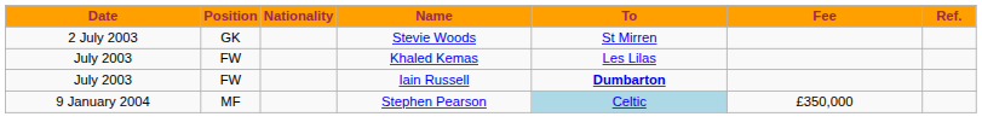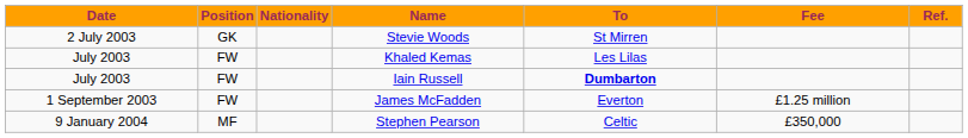 <table class="wikitable"  style="text-align:center; font-size:90%; ">
 <tr>
 <th style="background:#ffa000; color:#98285c; width:200px;">Date</th>
 <th style="background:#ffa000; color:#98285c; width:50px;">Position</th>
 <th style="background:#ffa000; color:#98285c; width:50px;">Nationality</th>
 <th style="background:#ffa000; color:#98285c; width:200px;">Name</th>
 <th style="background:#ffa000; color:#98285c; width:200px;">To</th>
 <th style="background:#ffa000; color:#98285c; width:200px;">Fee</th>
 <th style="background:#ffa000; color:#98285c; width:50px;">Ref.</th>
 </tr>
 <tr>
 <td>2 July 2003</td>
 <td>GK</td>
 <td></td>
 <td><a href='#'>Stevie Woods</a></td>
 <td><a href='#'>St Mirren</a></td>
 <td></td>
 <td></td>
 </tr>
 <tr>
 <td>July 2003</td>
 <td>FW</td>
 <td></td>
 <td><a href='#'>Khaled Kemas</a></td>
 <td><a href='#'>Les Lilas</a></td>
 <td></td>
 <td></td>
 </tr>
 <tr>
 <td>July 2003</td>
 <td>FW</td>
 <td></td>
 <td><a href='#'>Iain Russell</a></td>
 <td><strong><a href='#'>Dumbarton</a></strong></td>
 <td></td>
 <td></td>
 </tr>
 <tr>
+<td>1 September 2003</td>
+<td>FW</td>
+<td></td>
+<td><a href='#'>James McFadden</a></td>
+<td><a href='#'>Everton</a></td>
+<td>£1.25 million</td>
+<td></td>
+</tr>
+<tr>
 <td>9 January 2004</td>
 <td>MF</td>
 <td></td>
 <td><a href='#'>Stephen Pearson</a></td>
-<td style="background: lightblue;"><a href='#'>Celtic</a></td>
+<td><a href='#'>Celtic</a></td>
 <td>£350,000</td>
 <td></td>
 </tr>
 </table>
